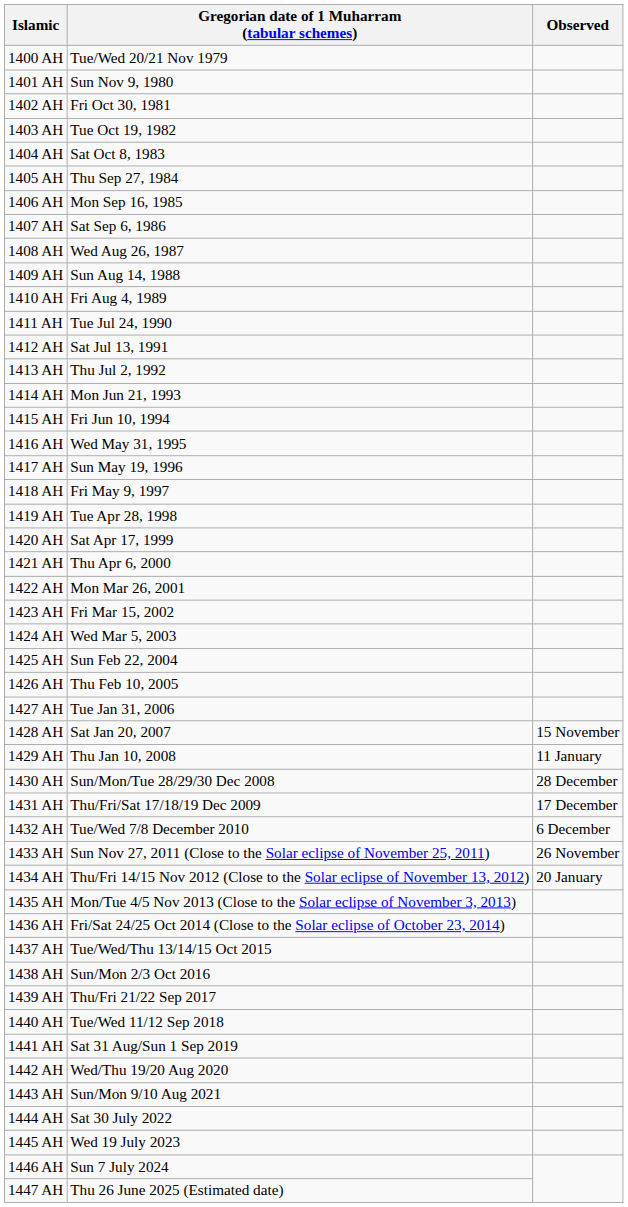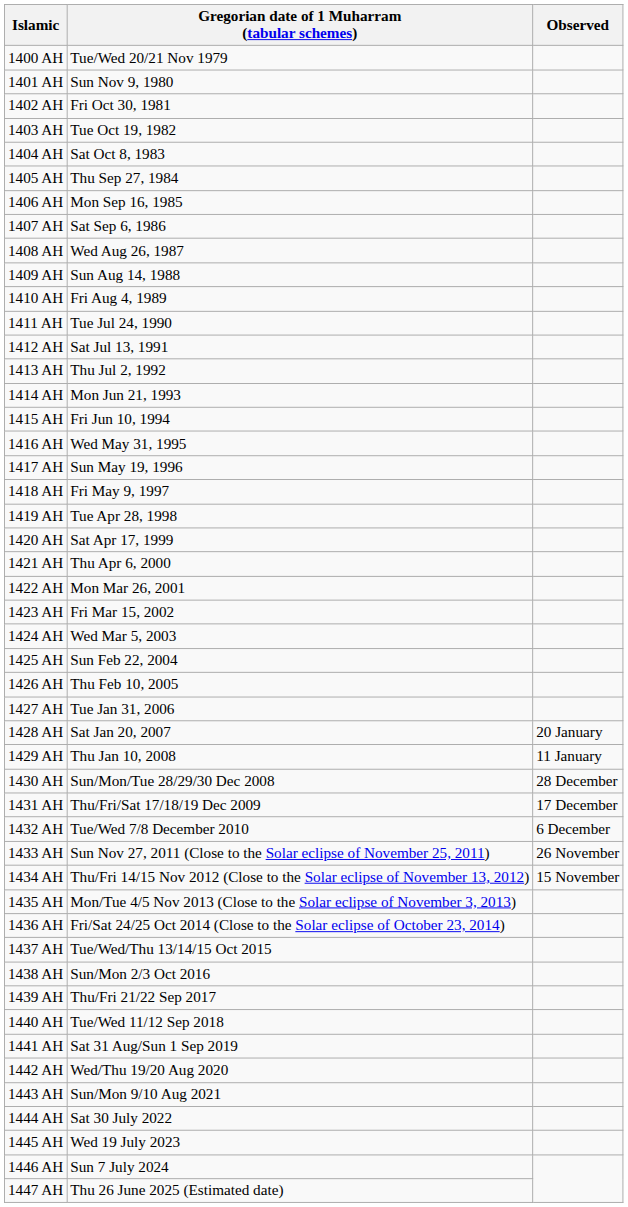 <table class="wikitable" style="margin-right:0;">
 <tr>
 <th>Islamic</th>
 <th>Gregorian date of 1 Muharram<br>(<a href='#'>tabular schemes</a>)</th>
 <th>Observed</th>
 </tr>
 <tr>
 <td>1400 AH</td>
 <td>Tue/Wed 20/21 Nov  1979</td>
 <td></td>
 </tr>
 <tr>
 <td>1401 AH</td>
 <td>Sun Nov 9, 1980</td>
 <td></td>
 </tr>
 <tr>
 <td>1402 AH</td>
 <td>Fri  Oct 30, 1981</td>
 <td></td>
 </tr>
 <tr>
 <td>1403 AH</td>
 <td>Tue  Oct 19, 1982</td>
 <td></td>
 </tr>
 <tr>
 <td>1404 AH</td>
 <td>Sat Oct 8, 1983</td>
 <td></td>
 </tr>
 <tr>
 <td>1405 AH</td>
 <td>Thu  Sep 27, 1984</td>
 <td></td>
 </tr>
 <tr>
 <td>1406 AH</td>
 <td>Mon  Sep 16, 1985</td>
 <td></td>
 </tr>
 <tr>
 <td>1407 AH</td>
 <td>Sat  Sep 6, 1986</td>
 <td></td>
 </tr>
 <tr>
 <td>1408 AH</td>
 <td>Wed  Aug 26, 1987</td>
 <td></td>
 </tr>
 <tr>
 <td>1409 AH</td>
 <td>Sun  Aug 14, 1988</td>
 <td></td>
 </tr>
 <tr>
 <td>1410 AH</td>
 <td>Fri  Aug 4, 1989</td>
 <td></td>
 </tr>
 <tr>
 <td>1411 AH</td>
 <td>Tue  Jul 24, 1990</td>
 <td></td>
 </tr>
 <tr>
 <td>1412 AH</td>
 <td>Sat Jul 13, 1991</td>
 <td></td>
 </tr>
 <tr>
 <td>1413 AH</td>
 <td>Thu  Jul 2, 1992</td>
 <td></td>
 </tr>
 <tr>
 <td>1414 AH</td>
 <td>Mon Jun 21, 1993</td>
 <td></td>
 </tr>
 <tr>
 <td>1415 AH</td>
 <td>Fri Jun 10, 1994</td>
 <td></td>
 </tr>
 <tr>
 <td>1416 AH</td>
 <td>Wed May 31, 1995</td>
 <td></td>
 </tr>
 <tr>
 <td>1417 AH</td>
 <td>Sun May 19, 1996</td>
 <td></td>
 </tr>
 <tr>
 <td>1418 AH</td>
 <td>Fri May 9, 1997</td>
 <td></td>
 </tr>
 <tr>
 <td>1419 AH</td>
 <td>Tue Apr 28, 1998</td>
 <td></td>
 </tr>
 <tr>
 <td>1420 AH</td>
 <td>Sat Apr 17, 1999</td>
 <td></td>
 </tr>
 <tr>
 <td>1421 AH</td>
 <td>Thu Apr 6, 2000</td>
 <td></td>
 </tr>
 <tr>
 <td>1422 AH</td>
 <td>Mon Mar 26, 2001</td>
 <td></td>
 </tr>
 <tr>
 <td>1423 AH</td>
 <td>Fri Mar 15, 2002</td>
 <td></td>
 </tr>
 <tr>
 <td>1424 AH</td>
 <td>Wed Mar 5, 2003</td>
 <td></td>
 </tr>
 <tr>
 <td>1425 AH</td>
 <td>Sun Feb 22, 2004</td>
 <td></td>
 </tr>
 <tr>
 <td>1426 AH</td>
 <td>Thu  Feb 10, 2005</td>
 <td></td>
 </tr>
 <tr>
 <td>1427 AH</td>
 <td>Tue Jan 31, 2006</td>
 <td></td>
 </tr>
 <tr>
 <td>1428 AH</td>
 <td>Sat  Jan 20, 2007</td>
-<td>15 November</td>
+<td>20 January</td>
 </tr>
 <tr>
 <td>1429 AH</td>
 <td>Thu Jan 10, 2008</td>
 <td>11 January</td>
 </tr>
 <tr>
 <td>1430 AH</td>
 <td>Sun/Mon/Tue 28/29/30 Dec 2008</td>
 <td>28 December</td>
 </tr>
 <tr>
 <td>1431 AH</td>
 <td>Thu/Fri/Sat 17/18/19 Dec 2009</td>
 <td>17 December</td>
 </tr>
 <tr>
 <td>1432 AH</td>
 <td>Tue/Wed 7/8 December  2010</td>
 <td>6 December</td>
 </tr>
 <tr>
 <td>1433 AH</td>
 <td>Sun Nov 27, 2011 (Close to the <a href='#'>Solar eclipse of November 25, 2011</a>)</td>
 <td>26 November</td>
 </tr>
 <tr>
 <td>1434 AH</td>
 <td>Thu/Fri 14/15 Nov 2012 (Close to the <a href='#'>Solar eclipse of November 13, 2012</a>)</td>
-<td>20 January</td>
+<td>15 November</td>
 </tr>
 <tr>
 <td>1435 AH</td>
 <td>Mon/Tue 4/5 Nov  2013 (Close to the <a href='#'>Solar eclipse of November 3, 2013</a>)</td>
 <td></td>
 </tr>
 <tr>
 <td>1436 AH</td>
 <td>Fri/Sat 24/25 Oct  2014 (Close to the <a href='#'>Solar eclipse of October 23, 2014</a>)</td>
 <td></td>
 </tr>
 <tr>
 <td>1437 AH</td>
 <td>Tue/Wed/Thu  13/14/15 Oct 2015</td>
 <td></td>
 </tr>
 <tr>
 <td>1438 AH</td>
 <td>Sun/Mon 2/3 Oct  2016</td>
 <td></td>
 </tr>
 <tr>
 <td>1439 AH</td>
 <td>Thu/Fri 21/22 Sep 2017</td>
 <td></td>
 </tr>
 <tr>
 <td>1440 AH</td>
 <td>Tue/Wed 11/12 Sep 2018</td>
 <td></td>
 </tr>
 <tr>
 <td>1441 AH</td>
 <td>Sat 31 Aug/Sun 1 Sep 2019</td>
 <td></td>
 </tr>
 <tr>
 <td>1442 AH</td>
 <td>Wed/Thu 19/20 Aug 2020</td>
 <td></td>
 </tr>
 <tr>
 <td>1443 AH</td>
 <td>Sun/Mon 9/10 Aug 2021</td>
 <td></td>
 </tr>
 <tr>
 <td>1444 AH</td>
 <td>Sat 30 July 2022</td>
 <td></td>
 </tr>
 <tr>
 <td>1445 AH</td>
 <td>Wed 19 July 2023</td>
 <td></td>
 </tr>
 <tr>
 <td>1446 AH</td>
 <td>Sun 7 July 2024</td>
 </tr>
 <tr>
 <td>1447 AH</td>
 <td>Thu 26 June 2025 (Estimated date)</td>
 </tr>
 </table>
